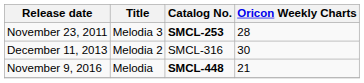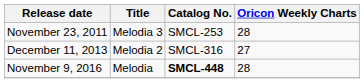 <table class="wikitable">
 <tr>
 <th>Release date</th>
 <th>Title</th>
 <th>Catalog No.</th>
 <th><a href='#'>Oricon</a> Weekly Charts</th>
 </tr>
 <tr>
 <td>November 23, 2011</td>
 <td>Melodia 3</td>
-<td><strong>SMCL-253</strong></td>
+<td>SMCL-253</td>
 <td>28</td>
 </tr>
 <tr>
 <td>December 11, 2013</td>
 <td>Melodia 2</td>
 <td>SMCL-316</td>
-<td>30</td>
+<td>27</td>
 </tr>
 <tr>
 <td>November 9, 2016</td>
 <td>Melodia</td>
 <td><strong>SMCL-448</strong></td>
-<td>21</td>
+<td>28</td>
 </tr>
 <tr>
 </tr>
 </table>
